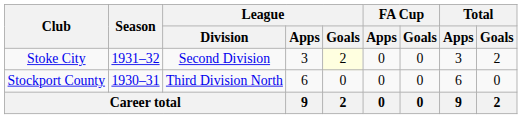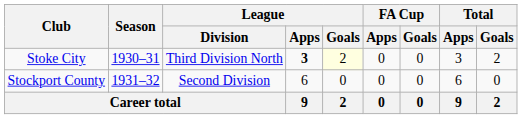 <table class="wikitable" style="text-align: center;">
 <tr>
 <th rowspan="2">Club</th>
 <th rowspan="2">Season</th>
 <th colspan="3">League</th>
 <th colspan="2">FA Cup</th>
 <th colspan="2">Total</th>
 </tr>
 <tr>
 <th>Division</th>
 <th>Apps</th>
 <th>Goals</th>
 <th>Apps</th>
 <th>Goals</th>
 <th>Apps</th>
 <th>Goals</th>
 </tr>
 <tr>
 <td><a href='#'>Stoke City</a></td>
-<td><a href='#'>1931–32</a></td>
-<td><a href='#'>Second Division</a></td>
-<td>3</td>
+<td><a href='#'>1930–31</a></td>
+<td><a href='#'>Third Division North</a></td>
+<td><strong>3</strong></td>
 <td style="background: lightyellow;">2</td>
 <td>0</td>
 <td>0</td>
 <td>3</td>
 <td>2</td>
 </tr>
 <tr>
 <td><a href='#'>Stockport County</a></td>
-<td><a href='#'>1930–31</a></td>
-<td><a href='#'>Third Division North</a></td>
+<td><a href='#'>1931–32</a></td>
+<td><a href='#'>Second Division</a></td>
 <td>6</td>
 <td>0</td>
 <td>0</td>
 <td>0</td>
 <td>6</td>
 <td>0</td>
 </tr>
 <tr>
 <th colspan="3">Career total</th>
 <th>9</th>
 <th>2</th>
 <th>0</th>
 <th>0</th>
 <th>9</th>
 <th>2</th>
 </tr>
 </table>
